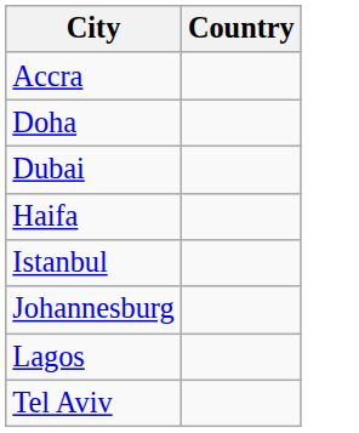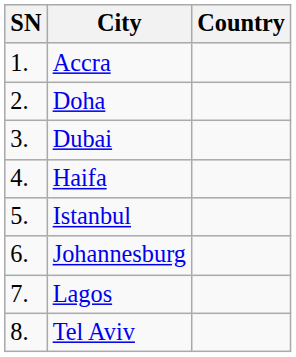 <table class="wikitable sortable">
 <tr>
+<th>SN</th>
 <th>City</th>
 <th>Country</th>
 </tr>
 <tr>
+<td>1.</td>
 <td><a href='#'>Accra</a></td>
 <td></td>
 </tr>
 <tr>
+<td>2.</td>
 <td><a href='#'>Doha</a></td>
 <td></td>
 </tr>
 <tr>
+<td>3.</td>
 <td><a href='#'>Dubai</a></td>
 <td></td>
 </tr>
 <tr>
+<td>4.</td>
 <td><a href='#'>Haifa</a></td>
 <td></td>
 </tr>
 <tr>
+<td>5.</td>
 <td><a href='#'>Istanbul</a></td>
 <td></td>
 </tr>
 <tr>
+<td>6.</td>
 <td><a href='#'>Johannesburg</a></td>
 <td></td>
 </tr>
 <tr>
+<td>7.</td>
 <td><a href='#'>Lagos</a></td>
 <td></td>
 </tr>
 <tr>
+<td>8.</td>
 <td><a href='#'>Tel Aviv</a></td>
 <td></td>
 </tr>
 </table>
